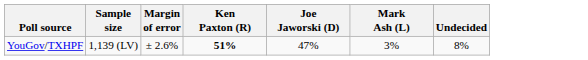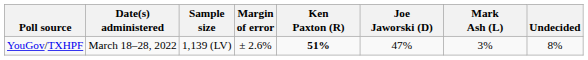 <table class="wikitable" style="font-size:90%;text-align:center;">
 <tr valign=bottom>
 <th>Poll source</th>
+<th>Date(s)<br>administered</th>
 <th>Sample<br>size</th>
 <th>Margin<br>of error</th>
 <th style="width:100px;">Ken<br>Paxton (R)</th>
 <th style="width:100px;">Joe<br>Jaworski (D)</th>
 <th style="width:100px;">Mark<br>Ash (L)</th>
 <th>Undecided</th>
 </tr>
 <tr>
 <td style="text-align:left;"><a href='#'>YouGov</a>/<a href='#'>TXHPF</a></td>
+<td>March 18–28, 2022</td>
 <td>1,139 (LV)</td>
 <td>± 2.6%</td>
 <td><strong>51%</strong></td>
 <td>47%</td>
 <td>3%</td>
 <td>8%</td>
 </tr>
 </table>
